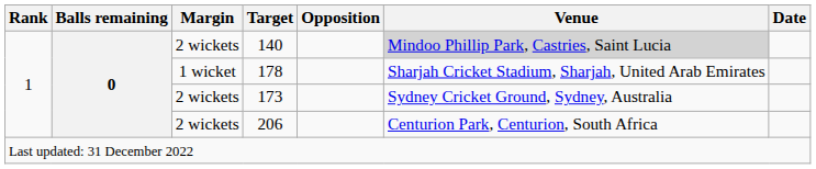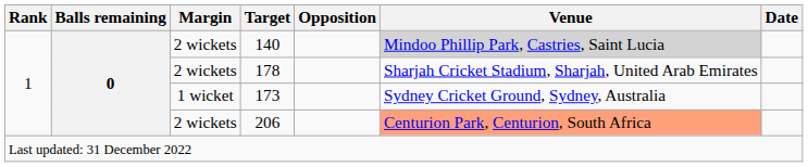 <table class="wikitable plainrowheaders sortable">
 <tr>
 <th scope=col>Rank</th>
 <th scope=col>Balls remaining</th>
 <th scope=col>Margin</th>
 <th scope=col>Target</th>
 <th scope=col>Opposition</th>
 <th scope=col>Venue</th>
 <th scope=col>Date</th>
 </tr>
 <tr>
 <td align=center rowspan=4>1</td>
 <th scope=row style=text-align:center; rowspan=4>0</th>
 <td align=center>2 wickets</td>
 <td align=center>140</td>
 <td></td>
 <td style="background: lightgrey;"><a href='#'>Mindoo Phillip Park</a>, <a href='#'>Castries</a>, Saint Lucia</td>
 <td><a href='#'></a></td>
 </tr>
 <tr>
-<td align=center>1 wicket</td>
+<td align=center>2 wickets</td>
 <td align=center>178</td>
 <td></td>
 <td><a href='#'>Sharjah Cricket Stadium</a>, <a href='#'>Sharjah</a>, United Arab Emirates</td>
 <td><a href='#'></a></td>
 </tr>
 <tr>
-<td align=center>2 wickets</td>
+<td align=center>1 wicket</td>
 <td align=center>173</td>
 <td></td>
 <td><a href='#'>Sydney Cricket Ground</a>, <a href='#'>Sydney</a>, Australia</td>
 <td><a href='#'></a></td>
 </tr>
 <tr>
 <td align=center>2 wickets</td>
 <td align=center>206</td>
 <td></td>
-<td><a href='#'>Centurion Park</a>, <a href='#'>Centurion</a>, South Africa</td>
+<td style="background: lightsalmon;"><a href='#'>Centurion Park</a>, <a href='#'>Centurion</a>, South Africa</td>
 <td><a href='#'></a></td>
 </tr>
 <tr class=sortbottom>
 <td colspan=7><small>Last updated: 31 December 2022</small></td>
 </tr>
 </table>
